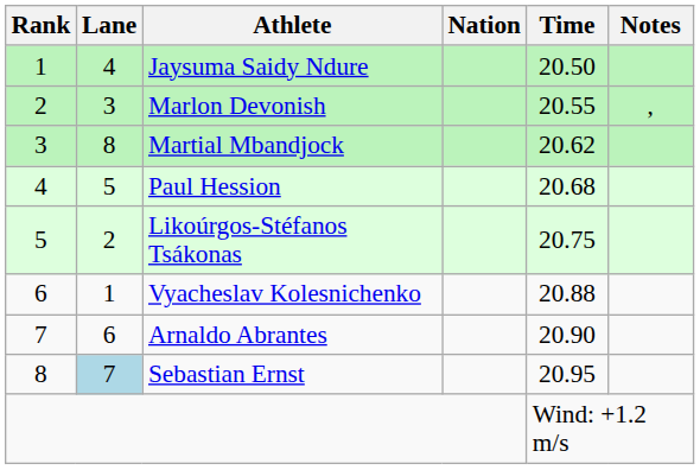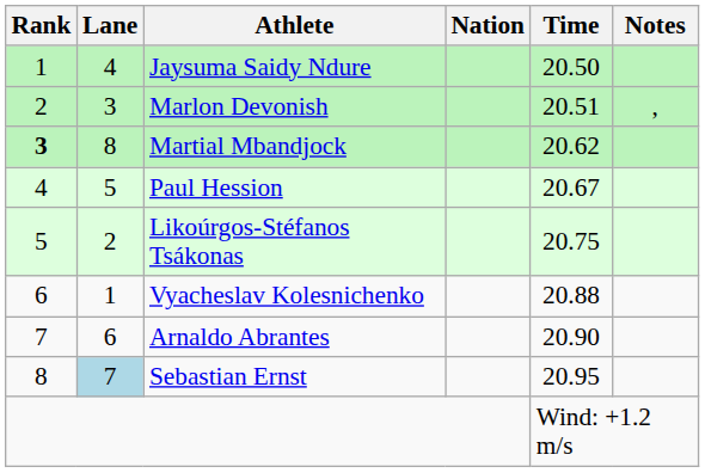 <table class="wikitable sortable" style="text-align:center;width: 70%;">
 <tr>
 <th>Rank</th>
 <th>Lane</th>
 <th>Athlete</th>
 <th>Nation</th>
 <th>Time</th>
 <th>Notes</th>
 </tr>
 <tr bgcolor=bbf3bb>
 <td>1</td>
 <td>4</td>
 <td align="left"><a href='#'>Jaysuma Saidy Ndure</a></td>
 <td align=left></td>
 <td>20.50</td>
 <td></td>
 </tr>
 <tr bgcolor=bbf3bb>
 <td>2</td>
 <td>3</td>
 <td align="left"><a href='#'>Marlon Devonish</a></td>
 <td align=left></td>
-<td>20.55</td>
+<td>20.51</td>
 <td>, </td>
 </tr>
 <tr bgcolor=bbf3bb>
-<td>3</td>
+<td><strong>3</strong></td>
 <td>8</td>
 <td align="left"><a href='#'>Martial Mbandjock</a></td>
 <td align=left></td>
 <td>20.62</td>
 <td></td>
 </tr>
 <tr bgcolor=ddffdd>
 <td>4</td>
 <td>5</td>
 <td align="left"><a href='#'>Paul Hession</a></td>
 <td align=left></td>
-<td>20.68</td>
+<td>20.67</td>
 <td></td>
 </tr>
 <tr bgcolor=ddffdd>
 <td>5</td>
 <td>2</td>
 <td align="left"><a href='#'>Likoúrgos-Stéfanos Tsákonas</a></td>
 <td align=left></td>
 <td>20.75</td>
 <td></td>
 </tr>
 <tr>
 <td>6</td>
 <td>1</td>
 <td align="left"><a href='#'>Vyacheslav Kolesnichenko</a></td>
 <td align=left></td>
 <td>20.88</td>
 <td></td>
 </tr>
 <tr>
 <td>7</td>
 <td>6</td>
 <td align="left"><a href='#'>Arnaldo Abrantes</a></td>
 <td align=left></td>
 <td>20.90</td>
 <td></td>
 </tr>
 <tr>
 <td>8</td>
 <td style="background: lightblue;">7</td>
 <td align="left"><a href='#'>Sebastian Ernst</a></td>
 <td align=left></td>
 <td>20.95</td>
 <td></td>
 </tr>
 <tr class="sortbottom">
 <td colspan="4"></td>
 <td colspan="2" style="text-align:left;">Wind: +1.2 m/s</td>
 </tr>
 </table>
